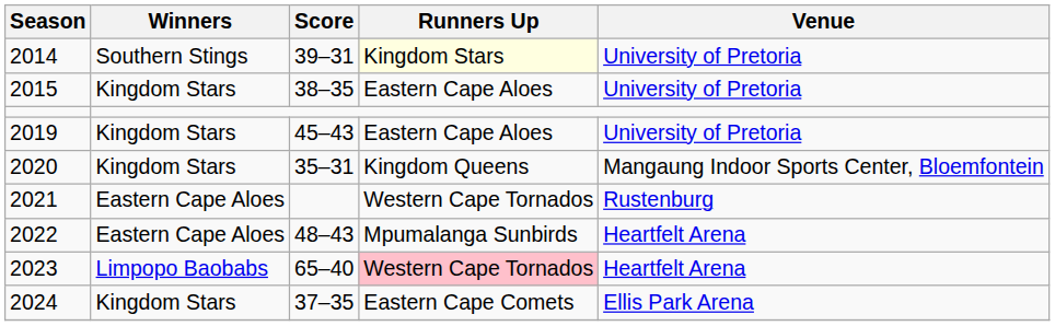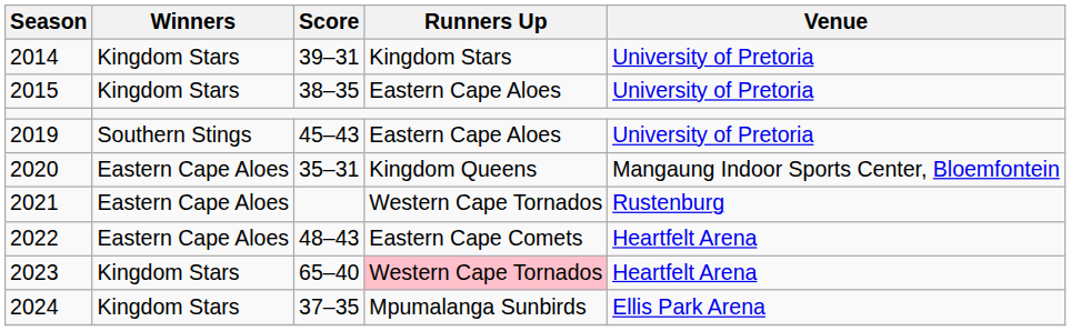 <table class="wikitable collapsible">
 <tr>
 <th>Season</th>
 <th>Winners</th>
 <th>Score</th>
 <th>Runners Up</th>
 <th>Venue</th>
 </tr>
 <tr>
 <td>2014</td>
-<td>Southern Stings</td>
+<td>Kingdom Stars</td>
 <td>39–31</td>
-<td style="background: lightyellow;">Kingdom Stars</td>
+<td>Kingdom Stars</td>
 <td><a href='#'>University of Pretoria</a></td>
 </tr>
 <tr>
 <td>2015</td>
 <td>Kingdom Stars</td>
 <td>38–35</td>
 <td>Eastern Cape Aloes</td>
 <td><a href='#'>University of Pretoria</a></td>
 </tr>
 <tr>
 <td></td>
 </tr>
 <tr>
 <td>2019</td>
-<td>Kingdom Stars</td>
+<td>Southern Stings</td>
 <td>45–43</td>
 <td>Eastern Cape Aloes</td>
 <td><a href='#'>University of Pretoria</a></td>
 </tr>
 <tr>
 <td>2020</td>
-<td>Kingdom Stars</td>
+<td>Eastern Cape Aloes</td>
 <td>35–31</td>
 <td>Kingdom Queens</td>
 <td>Mangaung Indoor Sports Center, <a href='#'>Bloemfontein</a></td>
 </tr>
 <tr>
 <td>2021</td>
 <td>Eastern Cape Aloes</td>
 <td></td>
 <td>Western Cape Tornados</td>
 <td><a href='#'>Rustenburg</a></td>
 </tr>
 <tr>
 <td>2022</td>
 <td>Eastern Cape Aloes</td>
 <td>48–43</td>
-<td>Mpumalanga Sunbirds</td>
+<td>Eastern Cape Comets</td>
 <td><a href='#'>Heartfelt Arena</a></td>
 </tr>
 <tr>
 <td>2023</td>
-<td><a href='#'>Limpopo Baobabs</a></td>
+<td>Kingdom Stars</td>
 <td>65–40</td>
 <td style="background: pink;">Western Cape Tornados</td>
 <td><a href='#'>Heartfelt Arena</a></td>
 </tr>
 <tr>
 <td>2024</td>
 <td>Kingdom Stars</td>
 <td>37–35</td>
-<td>Eastern Cape Comets</td>
+<td>Mpumalanga Sunbirds</td>
 <td><a href='#'>Ellis Park Arena</a></td>
 </tr>
 <tr>
 </tr>
 </table>
